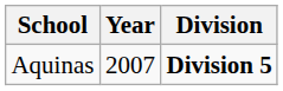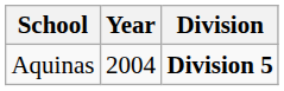 <table class="wikitable">
 <tr>
 <th>School</th>
 <th>Year</th>
 <th>Division</th>
 </tr>
 <tr>
 <td>Aquinas</td>
-<td>2007</td>
+<td>2004</td>
 <td><strong>Division 5</strong></td>
 </tr>
 </table>
